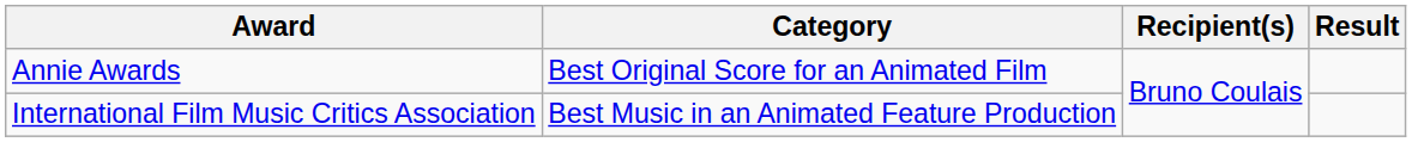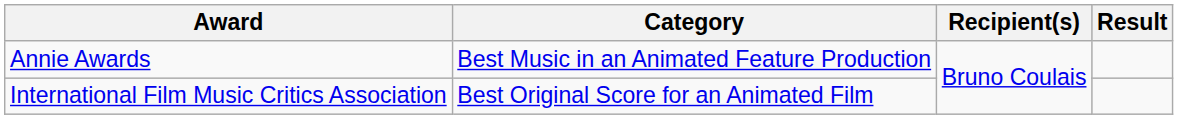 <table class="wikitable sortable">
 <tr>
 <th scope="col">Award</th>
 <th scope="col">Category</th>
 <th scope="col">Recipient(s)</th>
 <th scope="col">Result</th>
 </tr>
 <tr>
 <td><a href='#'>Annie Awards</a></td>
-<td><a href='#'>Best Original Score for an Animated Film</a></td>
+<td><a href='#'>Best Music in an Animated Feature Production</a></td>
 <td rowspan="2"><a href='#'>Bruno Coulais</a></td>
 <td></td>
 </tr>
 <tr>
 <td><a href='#'>International Film Music Critics Association</a></td>
-<td><a href='#'>Best Music in an Animated Feature Production</a></td>
+<td><a href='#'>Best Original Score for an Animated Film</a></td>
 <td></td>
 </tr>
 </table>
